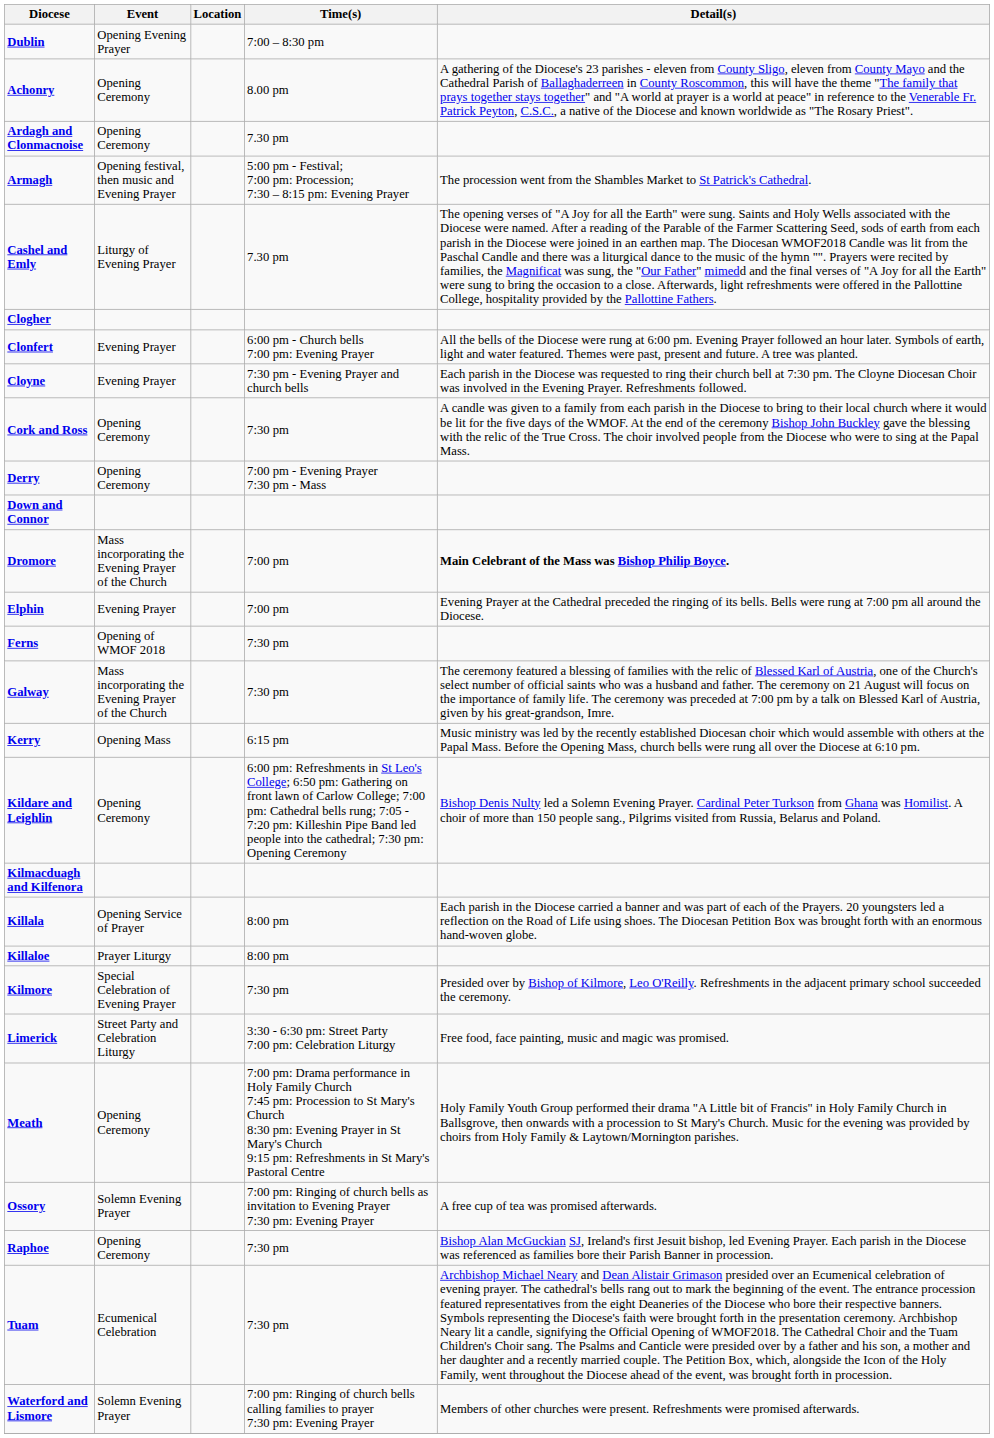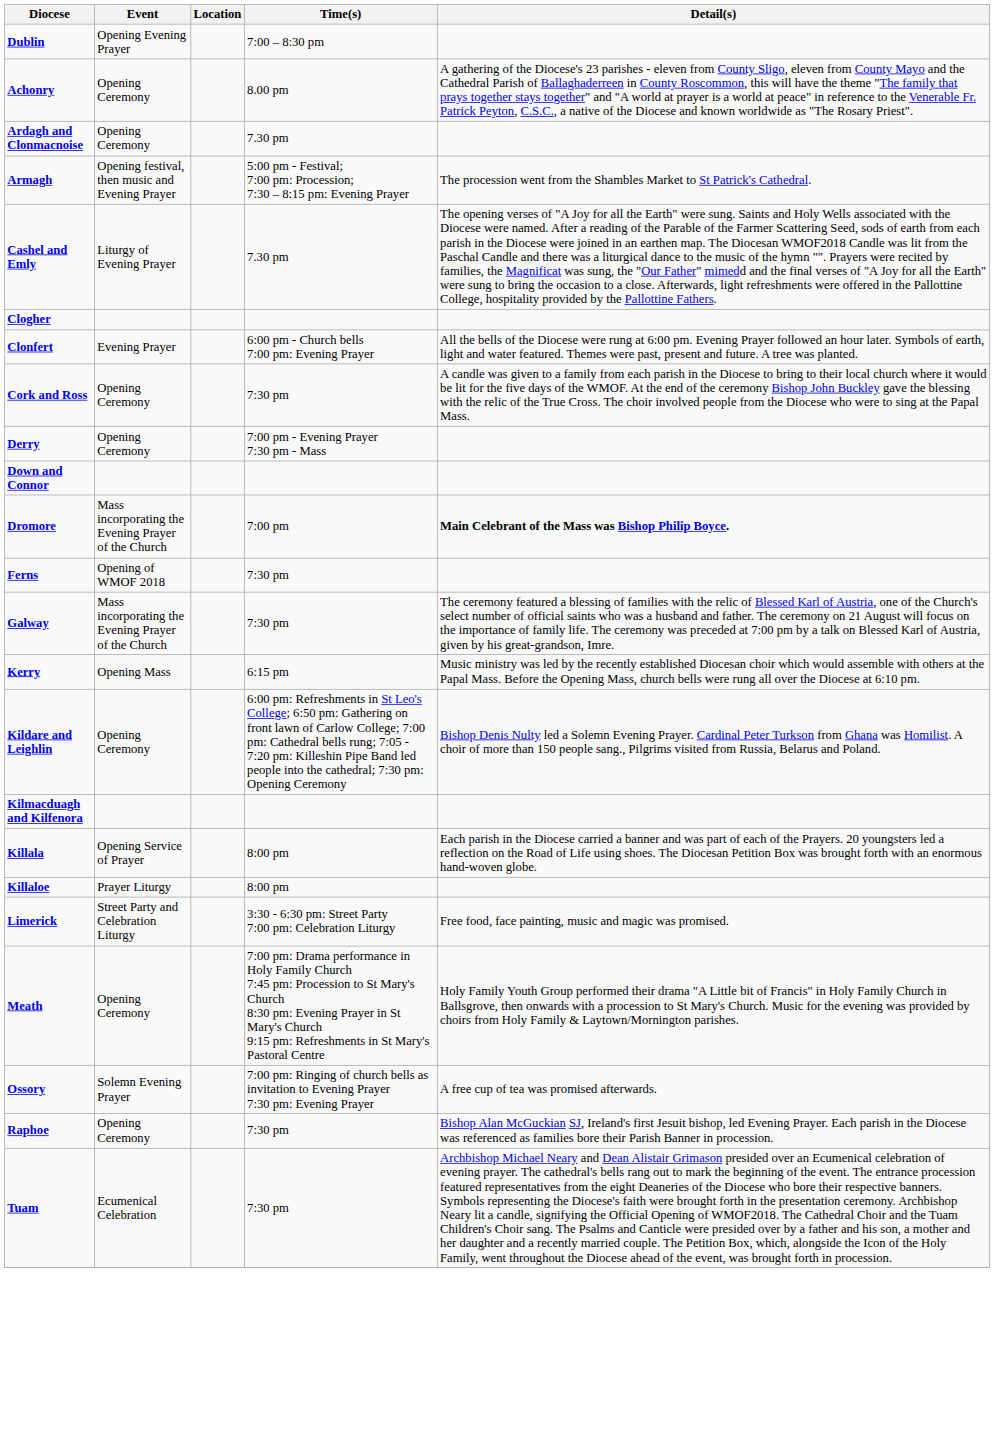 <table class="wikitable">
 <tr>
 <th>Diocese</th>
 <th>Event</th>
 <th>Location</th>
 <th>Time(s)</th>
 <th>Detail(s)</th>
 </tr>
 <tr>
 <td><strong><a href='#'>Dublin</a></strong></td>
 <td>Opening Evening Prayer</td>
 <td></td>
 <td>7:00 – 8:30 pm</td>
 <td></td>
 </tr>
 <tr>
 <td><strong><a href='#'>Achonry</a></strong></td>
 <td>Opening Ceremony</td>
 <td></td>
 <td>8.00 pm</td>
 <td>A gathering of the Diocese's 23 parishes - eleven from <a href='#'>County Sligo</a>, eleven from <a href='#'>County Mayo</a> and the Cathedral Parish of <a href='#'>Ballaghaderreen</a> in <a href='#'>County Roscommon</a>, this will have the theme "<a href='#'>The family that prays together stays together</a>" and "A world at prayer is a world at peace" in reference to the <a href='#'>Venerable Fr. Patrick Peyton</a>, <a href='#'>C.S.C.</a>, a native of the Diocese and known worldwide as "The Rosary Priest".</td>
 </tr>
 <tr>
 <td><strong><a href='#'>Ardagh and Clonmacnoise</a></strong></td>
 <td>Opening Ceremony</td>
 <td></td>
 <td>7.30 pm</td>
 <td></td>
 </tr>
 <tr>
 <td><strong><a href='#'>Armagh</a></strong></td>
 <td>Opening festival, then music and Evening Prayer</td>
 <td></td>
 <td>5:00 pm - Festival;<br>7:00 pm: Procession;<br>7:30 – 8:15 pm: Evening Prayer</td>
 <td>The procession went from the Shambles Market to <a href='#'>St Patrick's Cathedral</a>.</td>
 </tr>
 <tr>
 <td><strong><a href='#'>Cashel and Emly</a></strong></td>
 <td>Liturgy of Evening Prayer</td>
 <td></td>
 <td>7.30 pm</td>
 <td>The opening verses of "A Joy for all the Earth" were sung. Saints and Holy Wells associated with the Diocese were named. After a reading of the Parable of the Farmer Scattering Seed, sods of earth from each parish in the Diocese were joined in an earthen map. The Diocesan WMOF2018 Candle was lit from the Paschal Candle and there was a liturgical dance to the music of the hymn "". Prayers were recited by families, the <a href='#'>Magnificat</a> was sung, the "<a href='#'>Our Father</a>" <a href='#'>mimed</a>d and the final verses of "A Joy for all the Earth" were sung to bring the occasion to a close. Afterwards, light refreshments were offered in the Pallottine College, hospitality provided by the <a href='#'>Pallottine Fathers</a>.</td>
 </tr>
 <tr>
 <td><strong><a href='#'>Clogher</a></strong></td>
 <td></td>
 <td></td>
 <td></td>
 <td></td>
 </tr>
 <tr>
 <td><strong><a href='#'>Clonfert</a></strong></td>
 <td>Evening Prayer</td>
 <td></td>
 <td>6:00 pm - Church bells<br>7:00 pm: Evening Prayer</td>
 <td>All the bells of the Diocese were rung at 6:00 pm. Evening Prayer followed an hour later. Symbols of earth, light and water featured. Themes were past, present and future. A tree was planted.</td>
 </tr>
 <tr>
-<td><strong><a href='#'>Cloyne</a></strong></td>
-<td>Evening Prayer</td>
-<td></td>
-<td>7:30 pm - Evening Prayer and church bells</td>
-<td>Each parish in the Diocese was requested to ring their church bell at 7:30 pm. The Cloyne Diocesan Choir was involved in the Evening Prayer. Refreshments followed.</td>
-</tr>
-<tr>
 <td><strong><a href='#'>Cork and Ross</a></strong></td>
 <td>Opening Ceremony</td>
 <td></td>
 <td>7:30 pm</td>
 <td>A candle was given to a family from each parish in the Diocese to bring to their local church where it would be lit for the five days of the WMOF. At the end of the ceremony <a href='#'>Bishop John Buckley</a> gave the blessing with the relic of the True Cross. The choir involved people from the Diocese who were to sing at the Papal Mass.</td>
 </tr>
 <tr>
 <td><strong><a href='#'>Derry</a></strong></td>
 <td>Opening Ceremony</td>
 <td></td>
 <td>7:00 pm - Evening Prayer<br>7:30 pm - Mass</td>
 <td></td>
 </tr>
 <tr>
 <td><strong><a href='#'>Down and Connor</a></strong></td>
 <td></td>
 <td></td>
 <td></td>
 <td></td>
 </tr>
 <tr>
 <td><strong><a href='#'>Dromore</a></strong></td>
 <td>Mass incorporating the Evening Prayer of the Church</td>
 <td></td>
 <td>7:00 pm</td>
 <td><strong>Main Celebrant of the Mass was <a href='#'>Bishop Philip Boyce</a>.</strong></td>
-</tr>
-<tr>
-<td><strong><a href='#'>Elphin</a></strong></td>
-<td>Evening Prayer</td>
-<td></td>
-<td>7:00 pm</td>
-<td>Evening Prayer at the Cathedral preceded the ringing of its bells. Bells were rung at 7:00 pm all around the Diocese.</td>
 </tr>
 <tr>
 <td><strong><a href='#'>Ferns</a></strong></td>
 <td>Opening of WMOF 2018</td>
 <td></td>
 <td>7:30 pm</td>
 <td></td>
 </tr>
 <tr>
 <td><strong><a href='#'>Galway</a></strong></td>
 <td>Mass incorporating the Evening Prayer of the Church</td>
 <td></td>
 <td>7:30 pm</td>
 <td>The ceremony featured a blessing of families with the relic of <a href='#'>Blessed Karl of Austria</a>, one of the Church's select number of official saints who was a husband and father. The ceremony on 21 August will focus on the importance of family life. The ceremony was preceded at 7:00 pm by a talk on Blessed Karl of Austria, given by his great-grandson, Imre.</td>
 </tr>
 <tr>
 <td><strong><a href='#'>Kerry</a></strong></td>
 <td>Opening Mass</td>
 <td></td>
 <td>6:15 pm</td>
 <td>Music ministry was led by the recently established Diocesan choir which would assemble with others at the Papal Mass. Before the Opening Mass, church bells were rung all over the Diocese at 6:10 pm.</td>
 </tr>
 <tr>
 <td><strong><a href='#'>Kildare and Leighlin</a></strong></td>
 <td>Opening Ceremony</td>
 <td></td>
 <td>6:00 pm: Refreshments in <a href='#'>St Leo's College</a>; 6:50 pm: Gathering on front lawn of Carlow College; 7:00 pm: Cathedral bells rung; 7:05 - 7:20 pm: Killeshin Pipe Band led people into the cathedral; 7:30 pm: Opening Ceremony</td>
 <td><a href='#'>Bishop Denis Nulty</a> led a Solemn Evening Prayer. <a href='#'>Cardinal Peter Turkson</a> from <a href='#'>Ghana</a> was <a href='#'>Homilist</a>. A choir of more than 150 people sang., Pilgrims visited from Russia, Belarus and Poland.</td>
 </tr>
 <tr>
 <td><strong><a href='#'>Kilmacduagh and Kilfenora</a></strong></td>
 <td></td>
 <td></td>
 <td></td>
 <td></td>
 </tr>
 <tr>
 <td><strong><a href='#'>Killala</a></strong></td>
 <td>Opening Service of Prayer</td>
 <td></td>
 <td>8:00 pm</td>
 <td>Each parish in the Diocese carried a banner and was part of each of the Prayers. 20 youngsters led a reflection on the Road of Life using shoes. The Diocesan Petition Box was brought forth with an enormous hand-woven globe.</td>
 </tr>
 <tr>
 <td><strong><a href='#'>Killaloe</a></strong></td>
 <td>Prayer Liturgy</td>
 <td></td>
 <td>8:00 pm</td>
 <td></td>
 </tr>
 <tr>
-<td><strong><a href='#'>Kilmore</a></strong></td>
-<td>Special Celebration of Evening Prayer</td>
-<td></td>
-<td>7:30 pm</td>
-<td>Presided over by <a href='#'>Bishop of Kilmore</a>, <a href='#'>Leo O'Reilly</a>. Refreshments in the adjacent primary school succeeded the ceremony.</td>
-</tr>
-<tr>
 <td><strong><a href='#'>Limerick</a></strong></td>
 <td>Street Party and Celebration Liturgy</td>
 <td></td>
 <td>3:30 - 6:30 pm: Street Party<br>7:00 pm: Celebration Liturgy</td>
 <td>Free food, face painting, music and magic was promised.</td>
 </tr>
 <tr>
 <td><strong><a href='#'>Meath</a></strong></td>
 <td>Opening Ceremony</td>
 <td></td>
 <td>7:00 pm: Drama performance in Holy Family Church<br>7:45 pm: Procession to St Mary's Church<br>8:30 pm: Evening Prayer in St Mary's Church<br>9:15 pm: Refreshments in St Mary's Pastoral Centre</td>
 <td>Holy Family Youth Group performed their drama "A Little bit of Francis" in Holy Family Church in Ballsgrove, then onwards with a procession to St Mary's Church. Music for the evening was provided by choirs from Holy Family & Laytown/Mornington parishes.</td>
 </tr>
 <tr>
 <td><strong><a href='#'>Ossory</a></strong></td>
 <td>Solemn Evening Prayer</td>
 <td></td>
 <td>7:00 pm: Ringing of church bells as invitation to Evening Prayer<br> 7:30 pm: Evening Prayer</td>
 <td>A free cup of tea was promised afterwards.</td>
 </tr>
 <tr>
 <td><strong><a href='#'>Raphoe</a></strong></td>
 <td>Opening Ceremony</td>
 <td></td>
 <td>7:30 pm</td>
 <td><a href='#'>Bishop Alan McGuckian</a> <a href='#'>SJ</a>, Ireland's first Jesuit bishop, led Evening Prayer. Each parish in the Diocese was referenced as families bore their Parish Banner in procession.</td>
 </tr>
 <tr>
 <td><strong><a href='#'>Tuam</a></strong></td>
 <td>Ecumenical Celebration</td>
 <td></td>
 <td>7:30 pm</td>
 <td><a href='#'>Archbishop Michael Neary</a> and <a href='#'>Dean Alistair Grimason</a> presided over an Ecumenical celebration of evening prayer. The cathedral's bells rang out to mark the beginning of the event. The entrance procession featured representatives from the eight Deaneries of the Diocese who bore their respective banners. Symbols representing the Diocese's faith were brought forth in the presentation ceremony. Archbishop Neary lit a candle, signifying the Official Opening of WMOF2018. The Cathedral Choir and the Tuam Children's Choir sang. The Psalms and Canticle were presided over by a father and his son, a mother and her daughter and a recently married couple. The Petition Box, which, alongside the Icon of the Holy Family, went throughout the Diocese ahead of the event, was brought forth in procession.</td>
 </tr>
 <tr>
-<td><strong><a href='#'>Waterford and Lismore</a></strong></td>
-<td>Solemn Evening Prayer</td>
-<td></td>
-<td>7:00 pm: Ringing of church bells calling families to prayer<br>7:30 pm: Evening Prayer</td>
-<td>Members of other churches were present. Refreshments were promised afterwards.</td>
-</tr>
-<tr>
 </tr>
 </table>
